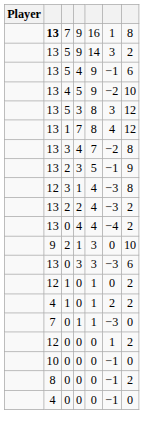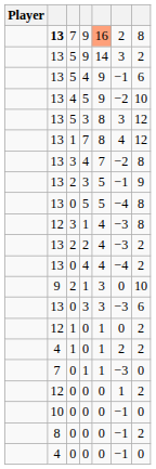 <table class="wikitable sortable" style="text-align:center;">
 <tr>
 <th>Player</th>
 <th></th>
 <th></th>
 <th></th>
 <th></th>
 <th data-sort-type="number"></th>
 <th></th>
 </tr>
 <tr>
 <td></td>
 <td><strong>13</strong></td>
 <td>7</td>
 <td>9</td>
-<td>16</td>
-<td>1</td>
+<td style="background: lightsalmon;">16</td>
+<td>2</td>
 <td>8</td>
 </tr>
 <tr>
 <td></td>
 <td>13</td>
 <td>5</td>
 <td>9</td>
 <td>14</td>
 <td>3</td>
 <td>2</td>
 </tr>
 <tr>
 <td></td>
 <td>13</td>
 <td>5</td>
 <td>4</td>
 <td>9</td>
 <td>−1</td>
 <td>6</td>
 </tr>
 <tr>
 <td></td>
 <td>13</td>
 <td>4</td>
 <td>5</td>
 <td>9</td>
 <td>−2</td>
 <td>10</td>
 </tr>
 <tr>
 <td></td>
 <td>13</td>
 <td>5</td>
 <td>3</td>
 <td>8</td>
 <td>3</td>
 <td>12</td>
 </tr>
 <tr>
 <td></td>
 <td>13</td>
 <td>1</td>
 <td>7</td>
 <td>8</td>
 <td>4</td>
 <td>12</td>
 </tr>
 <tr>
 <td></td>
 <td>13</td>
 <td>3</td>
 <td>4</td>
 <td>7</td>
 <td>−2</td>
 <td>8</td>
 </tr>
 <tr>
 <td></td>
 <td>13</td>
 <td>2</td>
 <td>3</td>
 <td>5</td>
 <td>−1</td>
 <td>9</td>
+</tr>
+<tr>
+<td></td>
+<td>13</td>
+<td>0</td>
+<td>5</td>
+<td>5</td>
+<td>−4</td>
+<td>8</td>
 </tr>
 <tr>
 <td></td>
 <td>12</td>
 <td>3</td>
 <td>1</td>
 <td>4</td>
 <td>−3</td>
 <td>8</td>
 </tr>
 <tr>
 <td></td>
 <td>13</td>
 <td>2</td>
 <td>2</td>
 <td>4</td>
 <td>−3</td>
 <td>2</td>
 </tr>
 <tr>
 <td></td>
 <td>13</td>
 <td>0</td>
 <td>4</td>
 <td>4</td>
 <td>−4</td>
 <td>2</td>
 </tr>
 <tr>
 <td></td>
 <td>9</td>
 <td>2</td>
 <td>1</td>
 <td>3</td>
 <td>0</td>
 <td>10</td>
 </tr>
 <tr>
 <td></td>
 <td>13</td>
 <td>0</td>
 <td>3</td>
 <td>3</td>
 <td>−3</td>
 <td>6</td>
 </tr>
 <tr>
 <td></td>
 <td>12</td>
 <td>1</td>
 <td>0</td>
 <td>1</td>
 <td>0</td>
 <td>2</td>
 </tr>
 <tr>
 <td></td>
 <td>4</td>
 <td>1</td>
 <td>0</td>
 <td>1</td>
 <td>2</td>
 <td>2</td>
 </tr>
 <tr>
 <td></td>
 <td>7</td>
 <td>0</td>
 <td>1</td>
 <td>1</td>
 <td>−3</td>
 <td>0</td>
 </tr>
 <tr>
 <td></td>
 <td>12</td>
 <td>0</td>
 <td>0</td>
 <td>0</td>
 <td>1</td>
 <td>2</td>
 </tr>
 <tr>
 <td></td>
 <td>10</td>
 <td>0</td>
 <td>0</td>
 <td>0</td>
 <td>−1</td>
 <td>0</td>
 </tr>
 <tr>
 <td></td>
 <td>8</td>
 <td>0</td>
 <td>0</td>
 <td>0</td>
 <td>−1</td>
 <td>2</td>
 </tr>
 <tr>
 <td></td>
 <td>4</td>
 <td>0</td>
 <td>0</td>
 <td>0</td>
 <td>−1</td>
 <td>0</td>
 </tr>
 </table>
